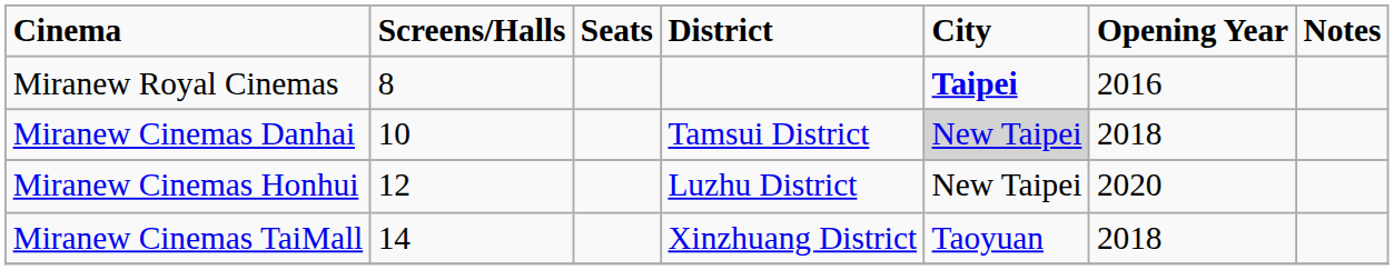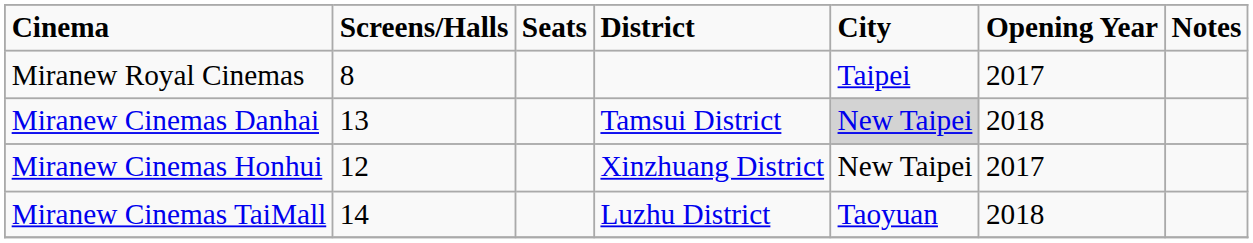 <table class="wikitable sortable" style="text-align:left">
 <tr>
 <td><strong>Cinema</strong></td>
 <td><strong>Screens/Halls</strong></td>
 <td><strong>Seats</strong></td>
 <td><strong>District</strong></td>
 <td><strong>City</strong></td>
 <td><strong>Opening Year</strong></td>
 <td><strong>Notes</strong></td>
 </tr>
 <tr>
 <td>Miranew Royal Cinemas</td>
 <td>8</td>
 <td></td>
 <td></td>
-<td><strong><a href='#'>Taipei</a></strong></td>
-<td>2016</td>
+<td><a href='#'>Taipei</a></td>
+<td>2017</td>
 <td></td>
 </tr>
 <tr>
 <td><a href='#'>Miranew Cinemas Danhai</a></td>
-<td>10</td>
+<td>13</td>
 <td></td>
 <td><a href='#'>Tamsui District</a></td>
 <td style="background: lightgrey;"><a href='#'>New Taipei</a></td>
 <td>2018</td>
 <td></td>
 </tr>
 <tr>
 <td><a href='#'>Miranew Cinemas Honhui</a></td>
 <td>12</td>
 <td></td>
-<td><a href='#'>Luzhu District</a></td>
+<td><a href='#'>Xinzhuang District</a></td>
 <td>New Taipei</td>
-<td>2020</td>
+<td>2017</td>
 <td></td>
 </tr>
 <tr>
 <td><a href='#'>Miranew Cinemas TaiMall</a></td>
 <td>14</td>
 <td></td>
-<td><a href='#'>Xinzhuang District</a></td>
+<td><a href='#'>Luzhu District</a></td>
 <td><a href='#'>Taoyuan</a></td>
 <td>2018</td>
 <td></td>
 </tr>
 <tr>
 </tr>
 </table>
